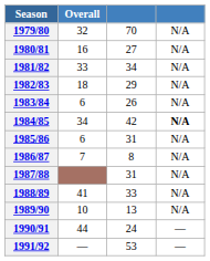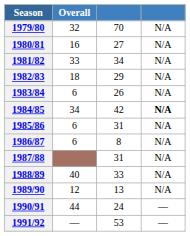 <table class="wikitable" style="font-size:86%; text-align:center; border:grey solid 1px; border-collapse:collapse; background:#ffffff;">
 <tr>
 <th style="background-color:#369; color:white; width:60px;"> Season </th>
 <th style="background-color:#4180be; color:white; width:55px;">Overall</th>
 <th style="background-color:#4180be; color:white; width:55px;"></th>
 <th style="background-color:#4180be; color:white; width:55px;"></th>
 </tr>
 <tr>
 <th scope=row align=center><a href='#'>1979/80</a></th>
 <td align=center>32</td>
 <td align=center>70</td>
 <td align=center>N/A</td>
 </tr>
 <tr>
 <th scope=row align=center><a href='#'>1980/81</a></th>
 <td align=center>16</td>
 <td align=center>27</td>
 <td align=center>N/A</td>
 </tr>
 <tr>
 <th scope=row align=center><a href='#'>1981/82</a></th>
 <td align=center>33</td>
 <td align=center>34</td>
 <td align=center>N/A</td>
 </tr>
 <tr>
 <th scope=row align=center><a href='#'>1982/83</a></th>
 <td align=center>18</td>
 <td align=center>29</td>
 <td align=center>N/A</td>
 </tr>
 <tr>
 <th scope=row align=center><a href='#'>1983/84</a></th>
 <td align=center>6</td>
 <td align=center>26</td>
 <td align=center>N/A</td>
 </tr>
 <tr>
 <th scope=row align=center><a href='#'>1984/85</a></th>
 <td align=center>34</td>
 <td align=center>42</td>
 <td align=center><strong>N/A</strong></td>
 </tr>
 <tr>
 <th scope=row align=center><a href='#'>1985/86</a></th>
 <td align=center>6</td>
 <td align=center>31</td>
 <td align=center>N/A</td>
 </tr>
 <tr>
 <th scope=row align=center><a href='#'>1986/87</a></th>
-<td align=center>7</td>
+<td align=center>6</td>
 <td align=center>8</td>
 <td align=center>N/A</td>
 </tr>
 <tr>
 <th scope=row align=center><a href='#'>1987/88</a></th>
 <td align=center bgcolor=#A57164></td>
 <td align=center>31</td>
 <td align=center>N/A</td>
 </tr>
 <tr>
 <th scope=row align=center><a href='#'>1988/89</a></th>
-<td align=center>41</td>
+<td align=center>40</td>
 <td align=center>33</td>
 <td align=center>N/A</td>
 </tr>
 <tr>
 <th scope=row align=center><a href='#'>1989/90</a></th>
-<td align=center>10</td>
+<td align=center>12</td>
 <td align=center>13</td>
 <td align=center>N/A</td>
 </tr>
 <tr>
 <th scope=row align=center><a href='#'>1990/91</a></th>
 <td align=center>44</td>
 <td align=center>24</td>
 <td align=center>—</td>
 </tr>
 <tr>
 <th scope=row align=center><a href='#'>1991/92</a></th>
 <td align=center>—</td>
 <td align=center>53</td>
 <td align=center>—</td>
 </tr>
 </table>
